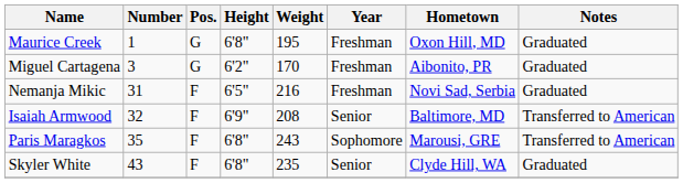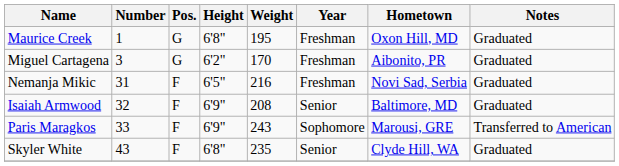 <table class="wikitable sortable" border="1">
 <tr>
 <th>Name</th>
 <th>Number</th>
 <th>Pos.</th>
 <th>Height</th>
 <th>Weight</th>
 <th>Year</th>
 <th>Hometown</th>
 <th class="unsortable">Notes</th>
 </tr>
 <tr>
 <td sortname><a href='#'>Maurice Creek</a></td>
 <td>1</td>
 <td>G</td>
 <td>6'8"</td>
 <td>195</td>
 <td>Freshman</td>
 <td><a href='#'>Oxon Hill, MD</a></td>
 <td>Graduated</td>
 </tr>
 <tr>
 <td sortname>Miguel Cartagena</td>
 <td>3</td>
 <td>G</td>
 <td>6'2"</td>
 <td>170</td>
 <td>Freshman</td>
 <td><a href='#'>Aibonito, PR</a></td>
 <td>Graduated</td>
 </tr>
 <tr>
 <td sortname>Nemanja Mikic</td>
 <td>31</td>
 <td>F</td>
 <td>6'5"</td>
 <td>216</td>
 <td>Freshman</td>
 <td><a href='#'>Novi Sad, Serbia</a></td>
 <td>Graduated</td>
 </tr>
 <tr>
 <td sortname><a href='#'>Isaiah Armwood</a></td>
 <td>32</td>
 <td>F</td>
 <td>6'9"</td>
 <td>208</td>
 <td>Senior</td>
 <td><a href='#'>Baltimore, MD</a></td>
-<td>Transferred to <a href='#'>American</a></td>
+<td>Graduated</td>
 </tr>
 <tr>
 <td sortname><a href='#'>Paris Maragkos</a></td>
-<td>35</td>
+<td>33</td>
 <td>F</td>
-<td>6'8"</td>
+<td>6'9"</td>
 <td>243</td>
 <td>Sophomore</td>
 <td><a href='#'>Marousi, GRE</a></td>
 <td>Transferred to <a href='#'>American</a></td>
 </tr>
 <tr>
 <td sortname>Skyler White</td>
 <td>43</td>
 <td>F</td>
 <td>6'8"</td>
 <td>235</td>
 <td>Senior</td>
 <td><a href='#'>Clyde Hill, WA</a></td>
 <td>Graduated</td>
 </tr>
 <tr>
 </tr>
 </table>
